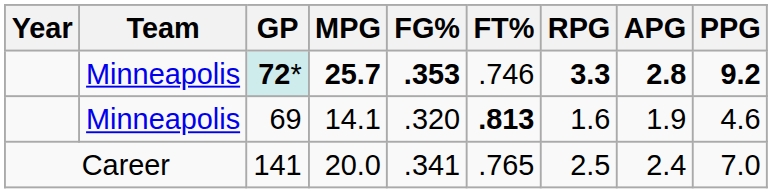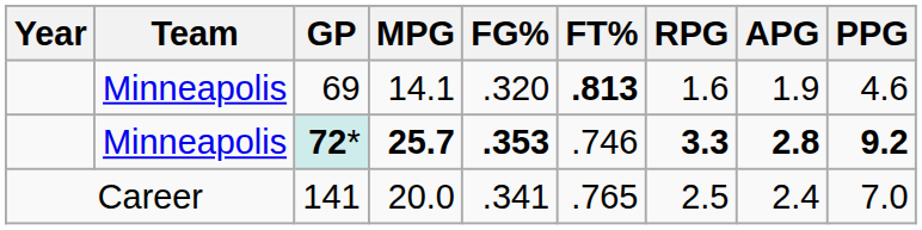 <table class="wikitable sortable" style="font-size:95%; text-align:right;">
 <tr>
 <th>Year</th>
 <th>Team</th>
 <th>GP</th>
 <th>MPG</th>
 <th>FG%</th>
 <th>FT%</th>
 <th>RPG</th>
 <th>APG</th>
 <th>PPG</th>
 </tr>
 <tr>
 <td style="text-align:left;"></td>
 <td style="text-align:left;"><a href='#'>Minneapolis</a></td>
+<td>69</td>
+<td>14.1</td>
+<td>.320</td>
+<td><strong>.813</strong></td>
+<td>1.6</td>
+<td>1.9</td>
+<td>4.6</td>
+</tr>
+<tr>
+<td style="text-align:left;"></td>
+<td style="text-align:left;"><a href='#'>Minneapolis</a></td>
 <td style="background:#cfecec;"><strong>72</strong>*</td>
 <td><strong>25.7</strong></td>
 <td><strong>.353</strong></td>
 <td>.746</td>
 <td><strong>3.3</strong></td>
 <td><strong>2.8</strong></td>
 <td><strong>9.2</strong></td>
-</tr>
-<tr>
-<td style="text-align:left;"></td>
-<td style="text-align:left;"><a href='#'>Minneapolis</a></td>
-<td>69</td>
-<td>14.1</td>
-<td>.320</td>
-<td><strong>.813</strong></td>
-<td>1.6</td>
-<td>1.9</td>
-<td>4.6</td>
 </tr>
 <tr class="sortbottom">
 <td style="text-align:center;" colspan="2">Career</td>
 <td>141</td>
 <td>20.0</td>
 <td>.341</td>
 <td>.765</td>
 <td>2.5</td>
 <td>2.4</td>
 <td>7.0</td>
 </tr>
 </table>
